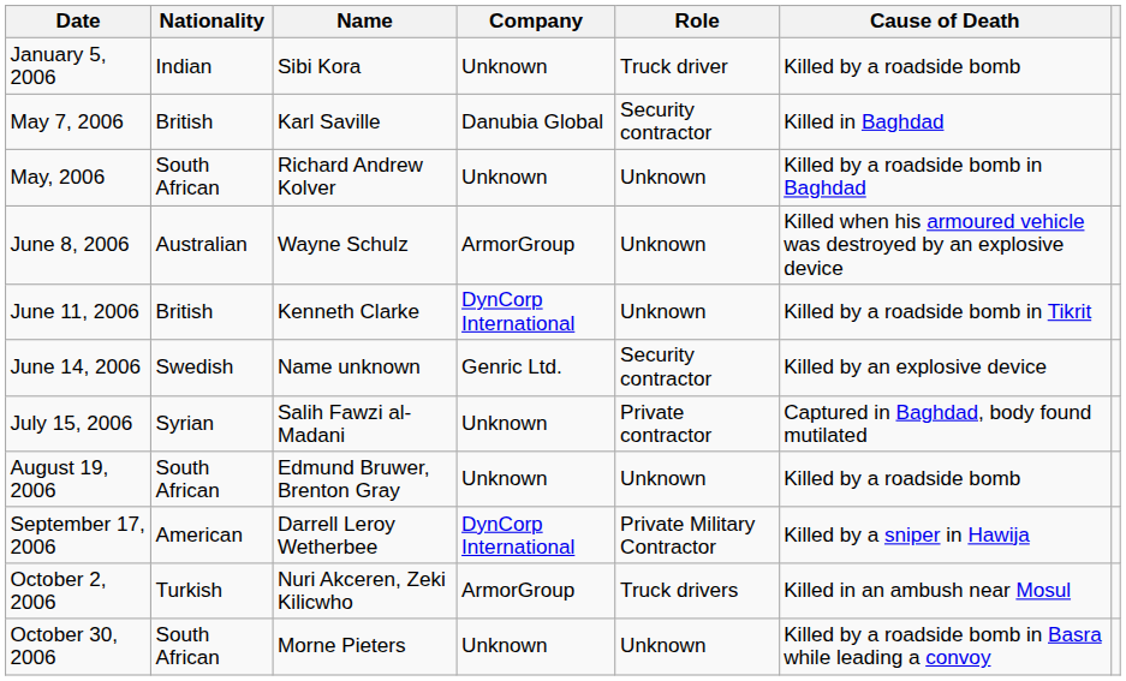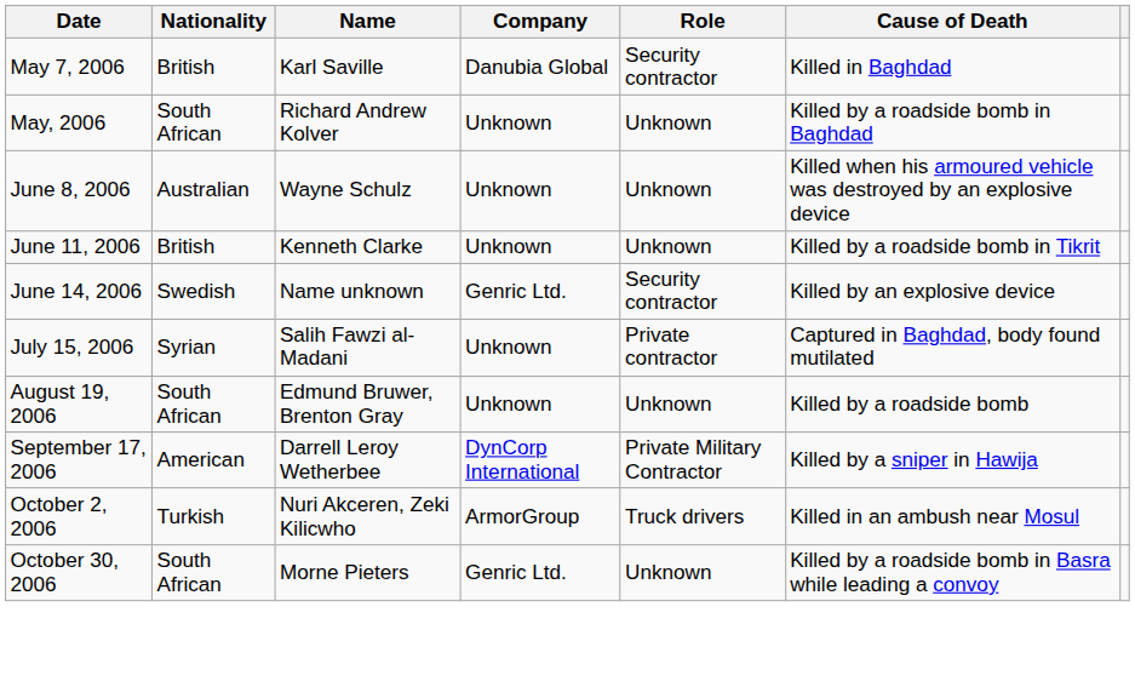 <table class="wikitable">
 <tr>
 <th>Date</th>
 <th>Nationality</th>
 <th>Name</th>
 <th>Company</th>
 <th>Role</th>
 <th>Cause of Death</th>
 <th></th>
-</tr>
-<tr>
-<td>January 5, 2006</td>
-<td> Indian</td>
-<td>Sibi Kora</td>
-<td>Unknown</td>
-<td>Truck driver</td>
-<td>Killed by a roadside bomb</td>
-<td></td>
 </tr>
 <tr>
 <td>May 7, 2006</td>
 <td> British</td>
 <td>Karl Saville</td>
 <td>Danubia Global</td>
 <td>Security contractor</td>
 <td>Killed in <a href='#'>Baghdad</a></td>
 <td></td>
 </tr>
 <tr>
 <td>May, 2006</td>
 <td> South African</td>
 <td>Richard Andrew Kolver</td>
 <td>Unknown</td>
 <td>Unknown</td>
 <td>Killed by a roadside bomb in <a href='#'>Baghdad</a></td>
 <td></td>
 </tr>
 <tr>
 <td>June 8, 2006</td>
 <td> Australian</td>
 <td>Wayne Schulz</td>
-<td>ArmorGroup</td>
+<td>Unknown</td>
 <td>Unknown</td>
 <td>Killed when his <a href='#'>armoured vehicle</a> was destroyed by an explosive device</td>
 <td></td>
 </tr>
 <tr>
 <td>June 11, 2006</td>
 <td> British</td>
 <td>Kenneth Clarke</td>
-<td><a href='#'>DynCorp International</a></td>
+<td>Unknown</td>
 <td>Unknown</td>
 <td>Killed by a roadside bomb in <a href='#'>Tikrit</a></td>
 <td></td>
 </tr>
 <tr>
 <td>June 14, 2006</td>
 <td> Swedish</td>
 <td>Name unknown</td>
 <td>Genric Ltd.</td>
 <td>Security contractor</td>
 <td>Killed by an explosive device</td>
 <td></td>
 </tr>
 <tr>
 <td>July 15, 2006</td>
 <td> Syrian</td>
 <td>Salih Fawzi al-Madani</td>
 <td>Unknown</td>
 <td>Private contractor</td>
 <td>Captured in <a href='#'>Baghdad</a>, body found mutilated</td>
 <td></td>
 </tr>
 <tr>
 <td>August 19, 2006</td>
 <td> South African</td>
 <td>Edmund Bruwer, Brenton Gray</td>
 <td>Unknown</td>
 <td>Unknown</td>
 <td>Killed by a roadside bomb</td>
 <td></td>
 </tr>
 <tr>
 <td>September 17, 2006</td>
 <td> American</td>
 <td>Darrell Leroy Wetherbee</td>
 <td><a href='#'>DynCorp International</a></td>
 <td>Private Military Contractor</td>
 <td>Killed by a <a href='#'>sniper</a> in <a href='#'>Hawija</a></td>
 <td></td>
 </tr>
 <tr>
 <td>October 2, 2006</td>
 <td> Turkish</td>
 <td>Nuri Akceren, Zeki Kilicwho</td>
 <td>ArmorGroup</td>
 <td>Truck drivers</td>
 <td>Killed in an ambush near <a href='#'>Mosul</a></td>
 <td></td>
 </tr>
 <tr>
 <td>October 30, 2006</td>
 <td> South African</td>
 <td>Morne Pieters</td>
-<td>Unknown</td>
+<td>Genric Ltd.</td>
 <td>Unknown</td>
 <td>Killed by a roadside bomb in <a href='#'>Basra</a> while leading a <a href='#'>convoy</a></td>
 <td></td>
 </tr>
 </table>
